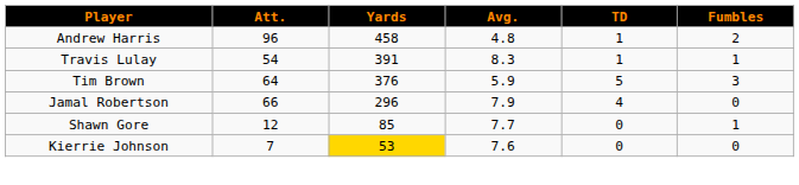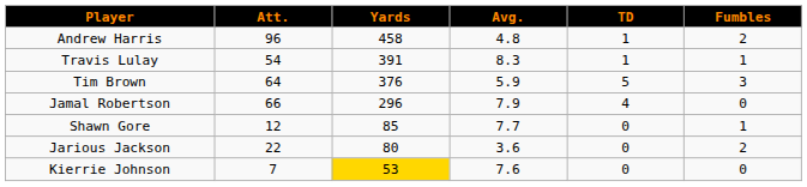 <table class="wikitable sortable">
 <tr>
 <th style="background:black; color:#ff8800; width:16%;">Player</th>
 <th style="background:black; color:#ff8800; width:9%;">Att.</th>
 <th style="background:black; color:#ff8800; width:9%;">Yards</th>
 <th style="background:black; color:#ff8800; width:9%;">Avg.</th>
 <th style="background:black; color:#ff8800; width:9%;">TD</th>
 <th style="background:black; color:#ff8800; width:9%;">Fumbles</th>
 </tr>
 <tr style="text-align:center;">
 <td>Andrew Harris</td>
 <td>96</td>
 <td>458</td>
 <td>4.8</td>
 <td>1</td>
 <td>2</td>
 </tr>
 <tr style="text-align:center;">
 <td>Travis Lulay</td>
 <td>54</td>
 <td>391</td>
 <td>8.3</td>
 <td>1</td>
 <td>1</td>
 </tr>
 <tr style="text-align:center;">
 <td>Tim Brown</td>
 <td>64</td>
 <td>376</td>
 <td>5.9</td>
 <td>5</td>
 <td>3</td>
 </tr>
 <tr style="text-align:center;">
 <td>Jamal Robertson</td>
 <td>66</td>
 <td>296</td>
 <td>7.9</td>
 <td>4</td>
 <td>0</td>
 </tr>
 <tr style="text-align:center;">
 <td>Shawn Gore</td>
 <td>12</td>
 <td>85</td>
 <td>7.7</td>
 <td>0</td>
 <td>1</td>
 </tr>
 <tr style="text-align:center;">
+<td>Jarious Jackson</td>
+<td>22</td>
+<td>80</td>
+<td>3.6</td>
+<td>0</td>
+<td>2</td>
+</tr>
+<tr style="text-align:center;">
 <td>Kierrie Johnson</td>
 <td>7</td>
 <td style="background: gold;">53</td>
 <td>7.6</td>
 <td>0</td>
 <td>0</td>
 </tr>
 </table>
